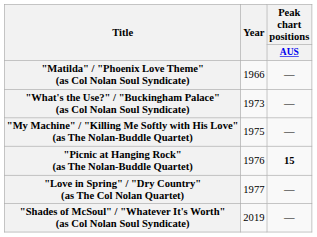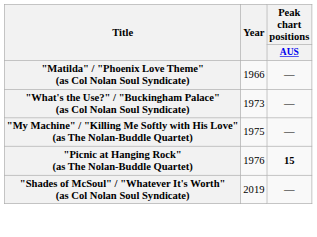 <table class="wikitable plainrowheaders" style="text-align:center">
 <tr>
 <th scope="col" rowspan="2">Title</th>
 <th scope="col" rowspan="2">Year</th>
 <th scope="col" colspan="1">Peak chart positions</th>
 </tr>
 <tr>
 <th scope="col" style="width:3em; font-size:90%"><a href='#'>AUS</a><br></th>
 </tr>
 <tr>
 <th scope="row">"Matilda" / "Phoenix Love Theme" <br> (as Col Nolan Soul Syndicate)</th>
 <td>1966</td>
 <td>—</td>
 </tr>
 <tr>
 <th scope="row">"What's the Use?" / "Buckingham Palace" <br> (as Col Nolan Soul Syndicate)</th>
 <td>1973</td>
 <td>—</td>
 </tr>
 <tr>
 <th scope="row">"My Machine" / "Killing Me Softly with His Love" <br> (as The Nolan-Buddle Quartet)</th>
 <td>1975</td>
 <td>—</td>
 </tr>
 <tr>
 <th scope="row">"Picnic at Hanging Rock" <br> (as The Nolan-Buddle Quartet)</th>
 <td>1976</td>
 <td><strong>15</strong></td>
 </tr>
 <tr>
-<th scope="row">"Love in Spring" / "Dry Country" <br> (as The Col Nolan Quartet)</th>
-<td>1977</td>
-<td>—</td>
-</tr>
-<tr>
 <th scope="row">"Shades of McSoul" / "Whatever It's Worth" <br> (as Col Nolan Soul Syndicate)</th>
 <td>2019</td>
 <td>—</td>
 </tr>
 </table>
